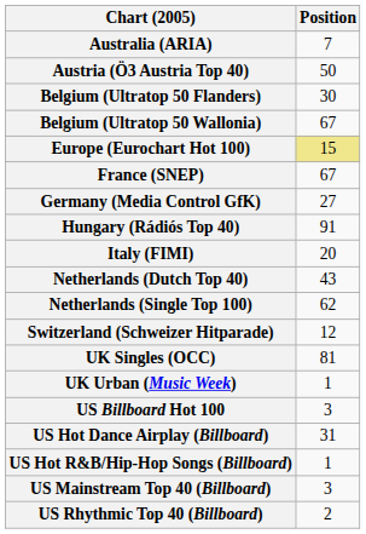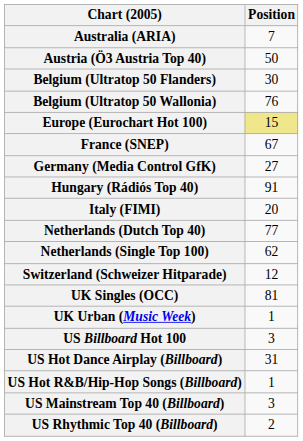 <table class="wikitable sortable plainrowheaders" style="text-align:center">
 <tr>
 <th>Chart (2005)</th>
 <th>Position</th>
 </tr>
 <tr>
 <th scope="row">Australia (ARIA)</th>
 <td>7</td>
 </tr>
 <tr>
 <th scope="row">Austria (Ö3 Austria Top 40)</th>
 <td>50</td>
 </tr>
 <tr>
 <th scope="row">Belgium (Ultratop 50 Flanders)</th>
 <td>30</td>
 </tr>
 <tr>
 <th scope="row">Belgium (Ultratop 50 Wallonia)</th>
-<td>67</td>
+<td>76</td>
 </tr>
 <tr>
 <th scope="row">Europe (Eurochart Hot 100)</th>
 <td style="background: khaki;">15</td>
 </tr>
 <tr>
 <th scope="row">France (SNEP)</th>
 <td>67</td>
 </tr>
 <tr>
 <th scope="row">Germany (Media Control GfK)</th>
 <td>27</td>
 </tr>
 <tr>
 <th scope="row">Hungary (Rádiós Top 40)</th>
 <td>91</td>
 </tr>
 <tr>
 <th scope="row">Italy (FIMI)</th>
 <td>20</td>
 </tr>
 <tr>
 <th scope="row">Netherlands (Dutch Top 40)</th>
-<td>43</td>
+<td>77</td>
 </tr>
 <tr>
 <th scope="row">Netherlands (Single Top 100)</th>
 <td>62</td>
 </tr>
 <tr>
 <th scope="row">Switzerland (Schweizer Hitparade)</th>
 <td>12</td>
 </tr>
 <tr>
 <th scope="row">UK Singles (OCC)</th>
 <td>81</td>
 </tr>
 <tr>
 <th scope="row">UK Urban (<em><a href='#'>Music Week</a></em>)</th>
 <td>1</td>
 </tr>
 <tr>
 <th scope="row">US <em>Billboard</em> Hot 100</th>
 <td>3</td>
 </tr>
 <tr>
 <th scope="row">US Hot Dance Airplay (<em>Billboard</em>)</th>
 <td>31</td>
 </tr>
 <tr>
 <th scope="row">US Hot R&B/Hip-Hop Songs (<em>Billboard</em>)</th>
 <td>1</td>
 </tr>
 <tr>
 <th scope="row">US Mainstream Top 40 (<em>Billboard</em>)</th>
 <td>3</td>
 </tr>
 <tr>
 <th scope="row">US Rhythmic Top 40 (<em>Billboard</em>)</th>
 <td>2</td>
 </tr>
 </table>
